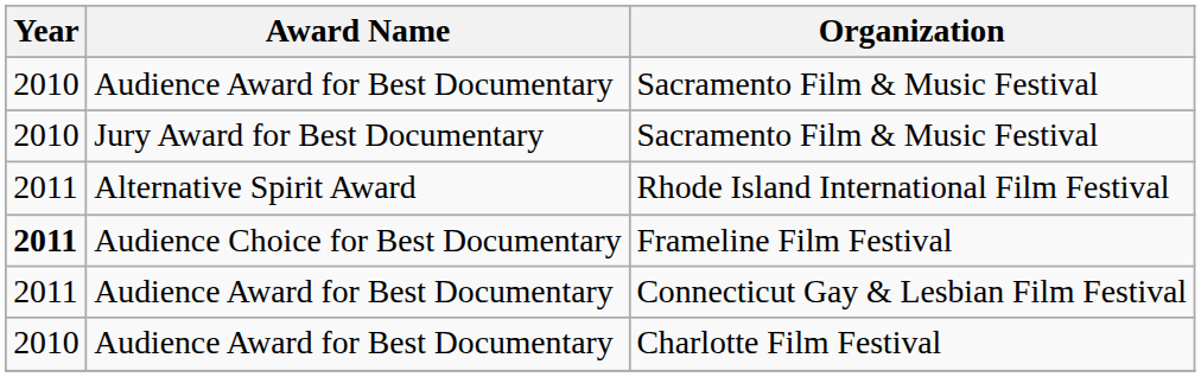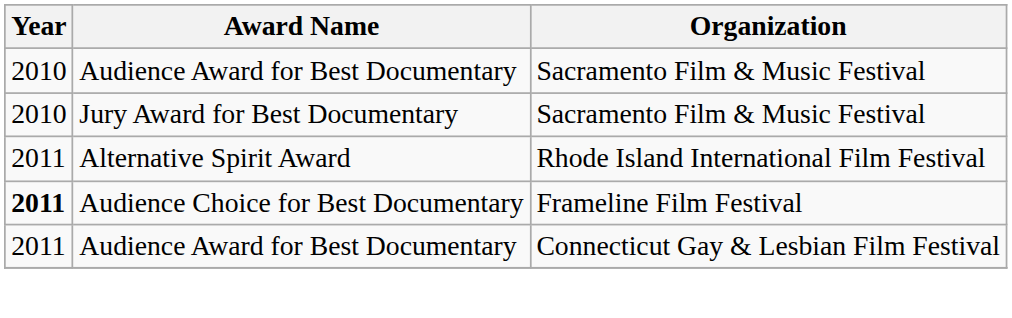 <table class="wikitable sortable">
 <tr>
 <th>Year</th>
 <th>Award Name</th>
 <th>Organization</th>
 </tr>
 <tr>
 <td>2010</td>
 <td>Audience Award for Best Documentary</td>
 <td>Sacramento Film & Music Festival</td>
 </tr>
 <tr>
 <td>2010</td>
 <td>Jury Award for Best Documentary</td>
 <td>Sacramento Film & Music Festival</td>
 </tr>
 <tr>
 <td>2011</td>
 <td>Alternative Spirit Award</td>
 <td>Rhode Island International Film Festival</td>
 </tr>
 <tr>
 <td><strong>2011</strong></td>
 <td>Audience Choice for Best Documentary</td>
 <td>Frameline Film Festival</td>
 </tr>
 <tr>
 <td>2011</td>
 <td>Audience Award for Best Documentary</td>
 <td>Connecticut Gay & Lesbian Film Festival</td>
 </tr>
 <tr>
-<td>2010</td>
-<td>Audience Award for Best Documentary</td>
-<td>Charlotte Film Festival</td>
-</tr>
-<tr>
 </tr>
 </table>
